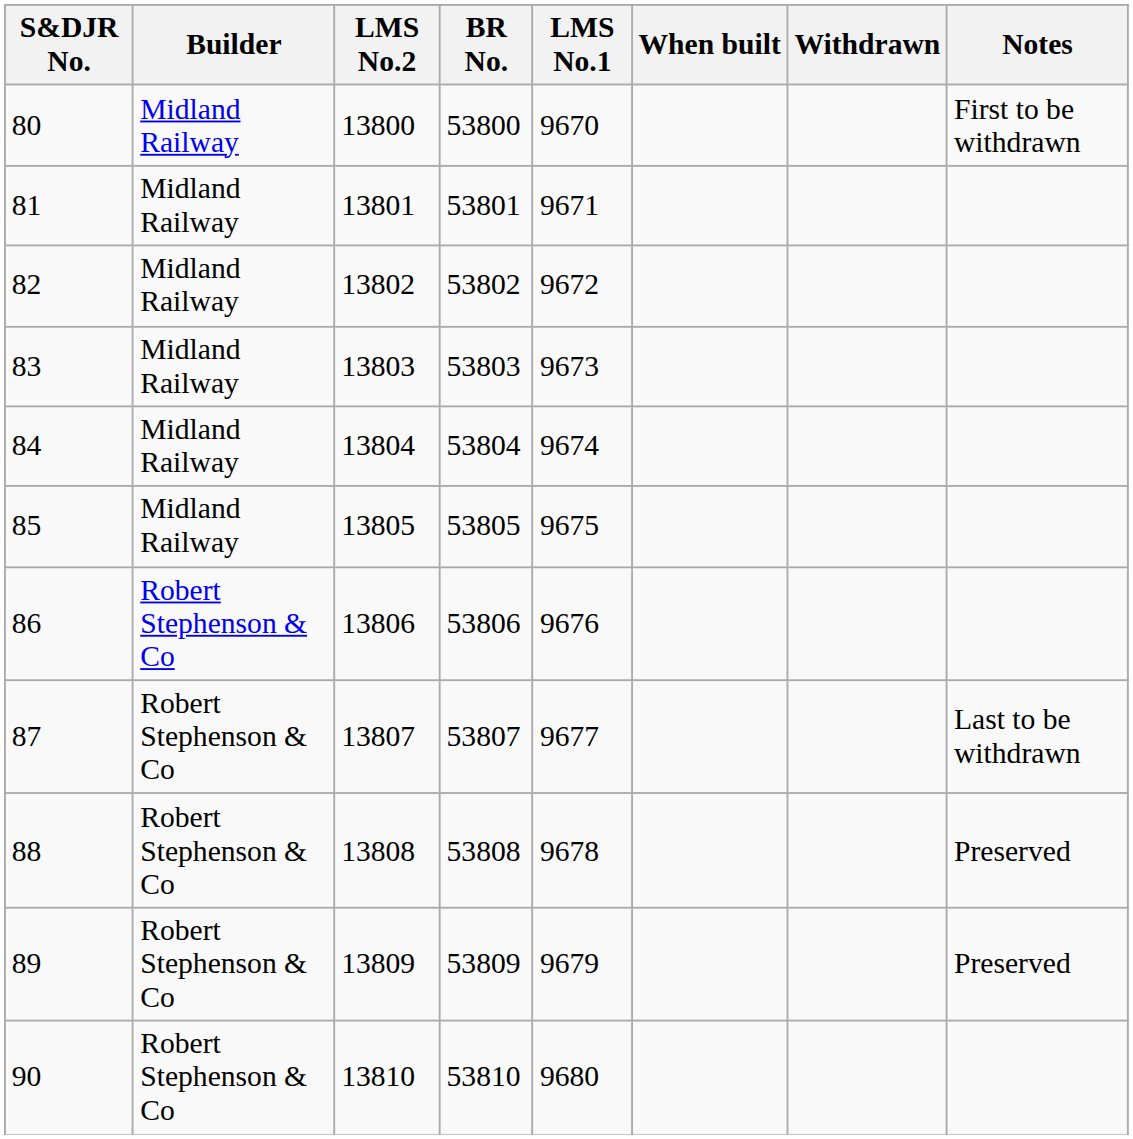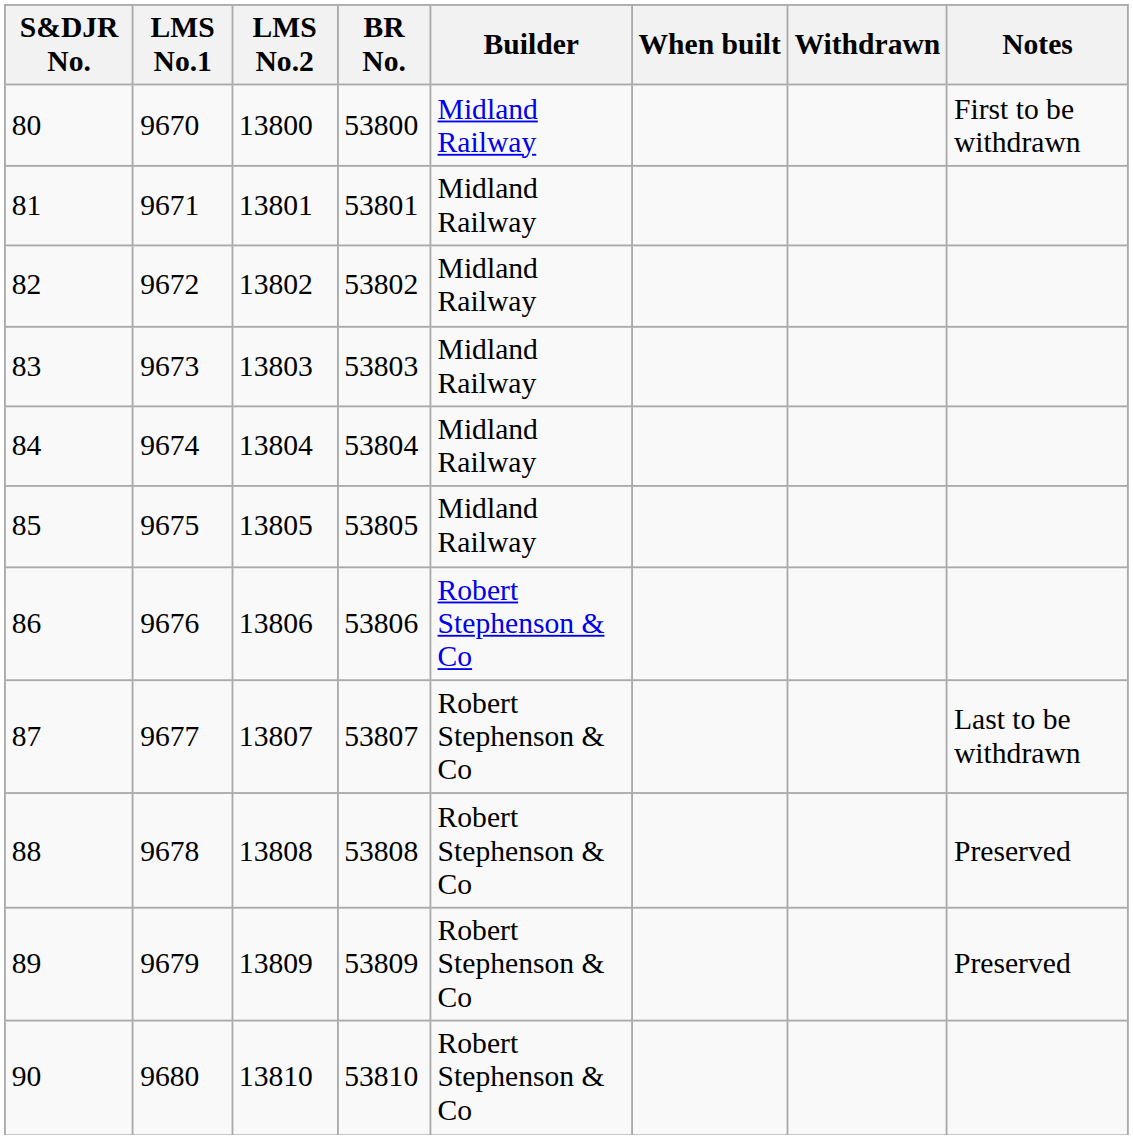 <table class="sortable wikitable">
 <tr>
 <th>S&DJR No.</th>
-<th>Builder</th>
+<th>LMS No.1</th>
 <th>LMS No.2</th>
 <th>BR No.</th>
-<th>LMS No.1</th>
+<th>Builder</th>
 <th>When built</th>
 <th>Withdrawn</th>
 <th>Notes</th>
 </tr>
 <tr>
 <td>80</td>
-<td><a href='#'>Midland Railway</a></td>
+<td>9670</td>
 <td>13800</td>
 <td>53800</td>
-<td>9670</td>
+<td><a href='#'>Midland Railway</a></td>
 <td></td>
 <td></td>
 <td>First to be withdrawn</td>
 </tr>
 <tr>
 <td>81</td>
-<td>Midland Railway</td>
+<td>9671</td>
 <td>13801</td>
 <td>53801</td>
-<td>9671</td>
+<td>Midland Railway</td>
 <td></td>
 <td></td>
 <td></td>
 </tr>
 <tr>
 <td>82</td>
-<td>Midland Railway</td>
+<td>9672</td>
 <td>13802</td>
 <td>53802</td>
-<td>9672</td>
+<td>Midland Railway</td>
 <td></td>
 <td></td>
 <td></td>
 </tr>
 <tr>
 <td>83</td>
-<td>Midland Railway</td>
+<td>9673</td>
 <td>13803</td>
 <td>53803</td>
-<td>9673</td>
+<td>Midland Railway</td>
 <td></td>
 <td></td>
 <td></td>
 </tr>
 <tr>
 <td>84</td>
-<td>Midland Railway</td>
+<td>9674</td>
 <td>13804</td>
 <td>53804</td>
-<td>9674</td>
+<td>Midland Railway</td>
 <td></td>
 <td></td>
 <td></td>
 </tr>
 <tr>
 <td>85</td>
-<td>Midland Railway</td>
+<td>9675</td>
 <td>13805</td>
 <td>53805</td>
-<td>9675</td>
+<td>Midland Railway</td>
 <td></td>
 <td></td>
 <td></td>
 </tr>
 <tr>
 <td>86</td>
-<td><a href='#'>Robert Stephenson & Co</a></td>
+<td>9676</td>
 <td>13806</td>
 <td>53806</td>
-<td>9676</td>
+<td><a href='#'>Robert Stephenson & Co</a></td>
 <td></td>
 <td></td>
 <td></td>
 </tr>
 <tr>
 <td>87</td>
-<td>Robert Stephenson & Co</td>
+<td>9677</td>
 <td>13807</td>
 <td>53807</td>
-<td>9677</td>
+<td>Robert Stephenson & Co</td>
 <td></td>
 <td></td>
 <td>Last to be withdrawn</td>
 </tr>
 <tr>
 <td>88</td>
-<td>Robert Stephenson & Co</td>
+<td>9678</td>
 <td>13808</td>
 <td>53808</td>
-<td>9678</td>
+<td>Robert Stephenson & Co</td>
 <td></td>
 <td></td>
 <td>Preserved</td>
 </tr>
 <tr>
 <td>89</td>
-<td>Robert Stephenson & Co</td>
+<td>9679</td>
 <td>13809</td>
 <td>53809</td>
-<td>9679</td>
+<td>Robert Stephenson & Co</td>
 <td></td>
 <td></td>
 <td>Preserved</td>
 </tr>
 <tr>
 <td>90</td>
-<td>Robert Stephenson & Co</td>
+<td>9680</td>
 <td>13810</td>
 <td>53810</td>
-<td>9680</td>
+<td>Robert Stephenson & Co</td>
 <td></td>
 <td></td>
 <td></td>
 </tr>
 </table>
